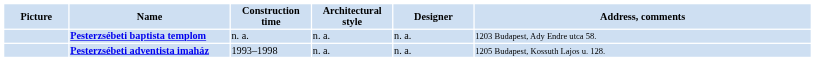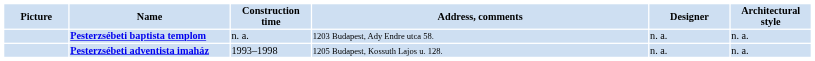 <table width="100%">
 <tr>
 <th bgcolor="#CEDFF2" width="8%">Picture</th>
 <th bgcolor="#CEDFF2" width="20%">Name</th>
 <th bgcolor="#CEDFF2" width="10%">Construction time</th>
+<th bgcolor="#CEDFF2" width="42%">Address, comments</th>
+<th bgcolor="#CEDFF2" width="10%">Designer</th>
 <th bgcolor="#CEDFF2" width="10%">Architectural style</th>
-<th bgcolor="#CEDFF2" width="10%">Designer</th>
-<th bgcolor="#CEDFF2" width="42%">Address, comments</th>
 </tr>
 <tr>
 <td bgcolor="#CEDFF2"></td>
 <td bgcolor="#CEDFF2"><strong><a href='#'>Pesterzsébeti baptista templom</a></strong></td>
 <td bgcolor="#CEDFF2">n. a.</td>
+<td bgcolor="#CEDFF2"><small>1203 Budapest, Ady Endre utca 58. </small></td>
 <td bgcolor="#CEDFF2">n. a.</td>
 <td bgcolor="#CEDFF2">n. a.</td>
-<td bgcolor="#CEDFF2"><small>1203 Budapest, Ady Endre utca 58. </small></td>
 </tr>
 <tr>
 <td bgcolor="#CEDFF2"></td>
 <td bgcolor="#CEDFF2"><strong><a href='#'>Pesterzsébeti adventista imaház</a></strong></td>
 <td bgcolor="#CEDFF2">1993–1998</td>
+<td bgcolor="#CEDFF2"><small>1205 Budapest, Kossuth Lajos u. 128. </small></td>
 <td bgcolor="#CEDFF2">n. a.</td>
 <td bgcolor="#CEDFF2">n. a.</td>
-<td bgcolor="#CEDFF2"><small>1205 Budapest, Kossuth Lajos u. 128. </small></td>
 </tr>
 </table>
